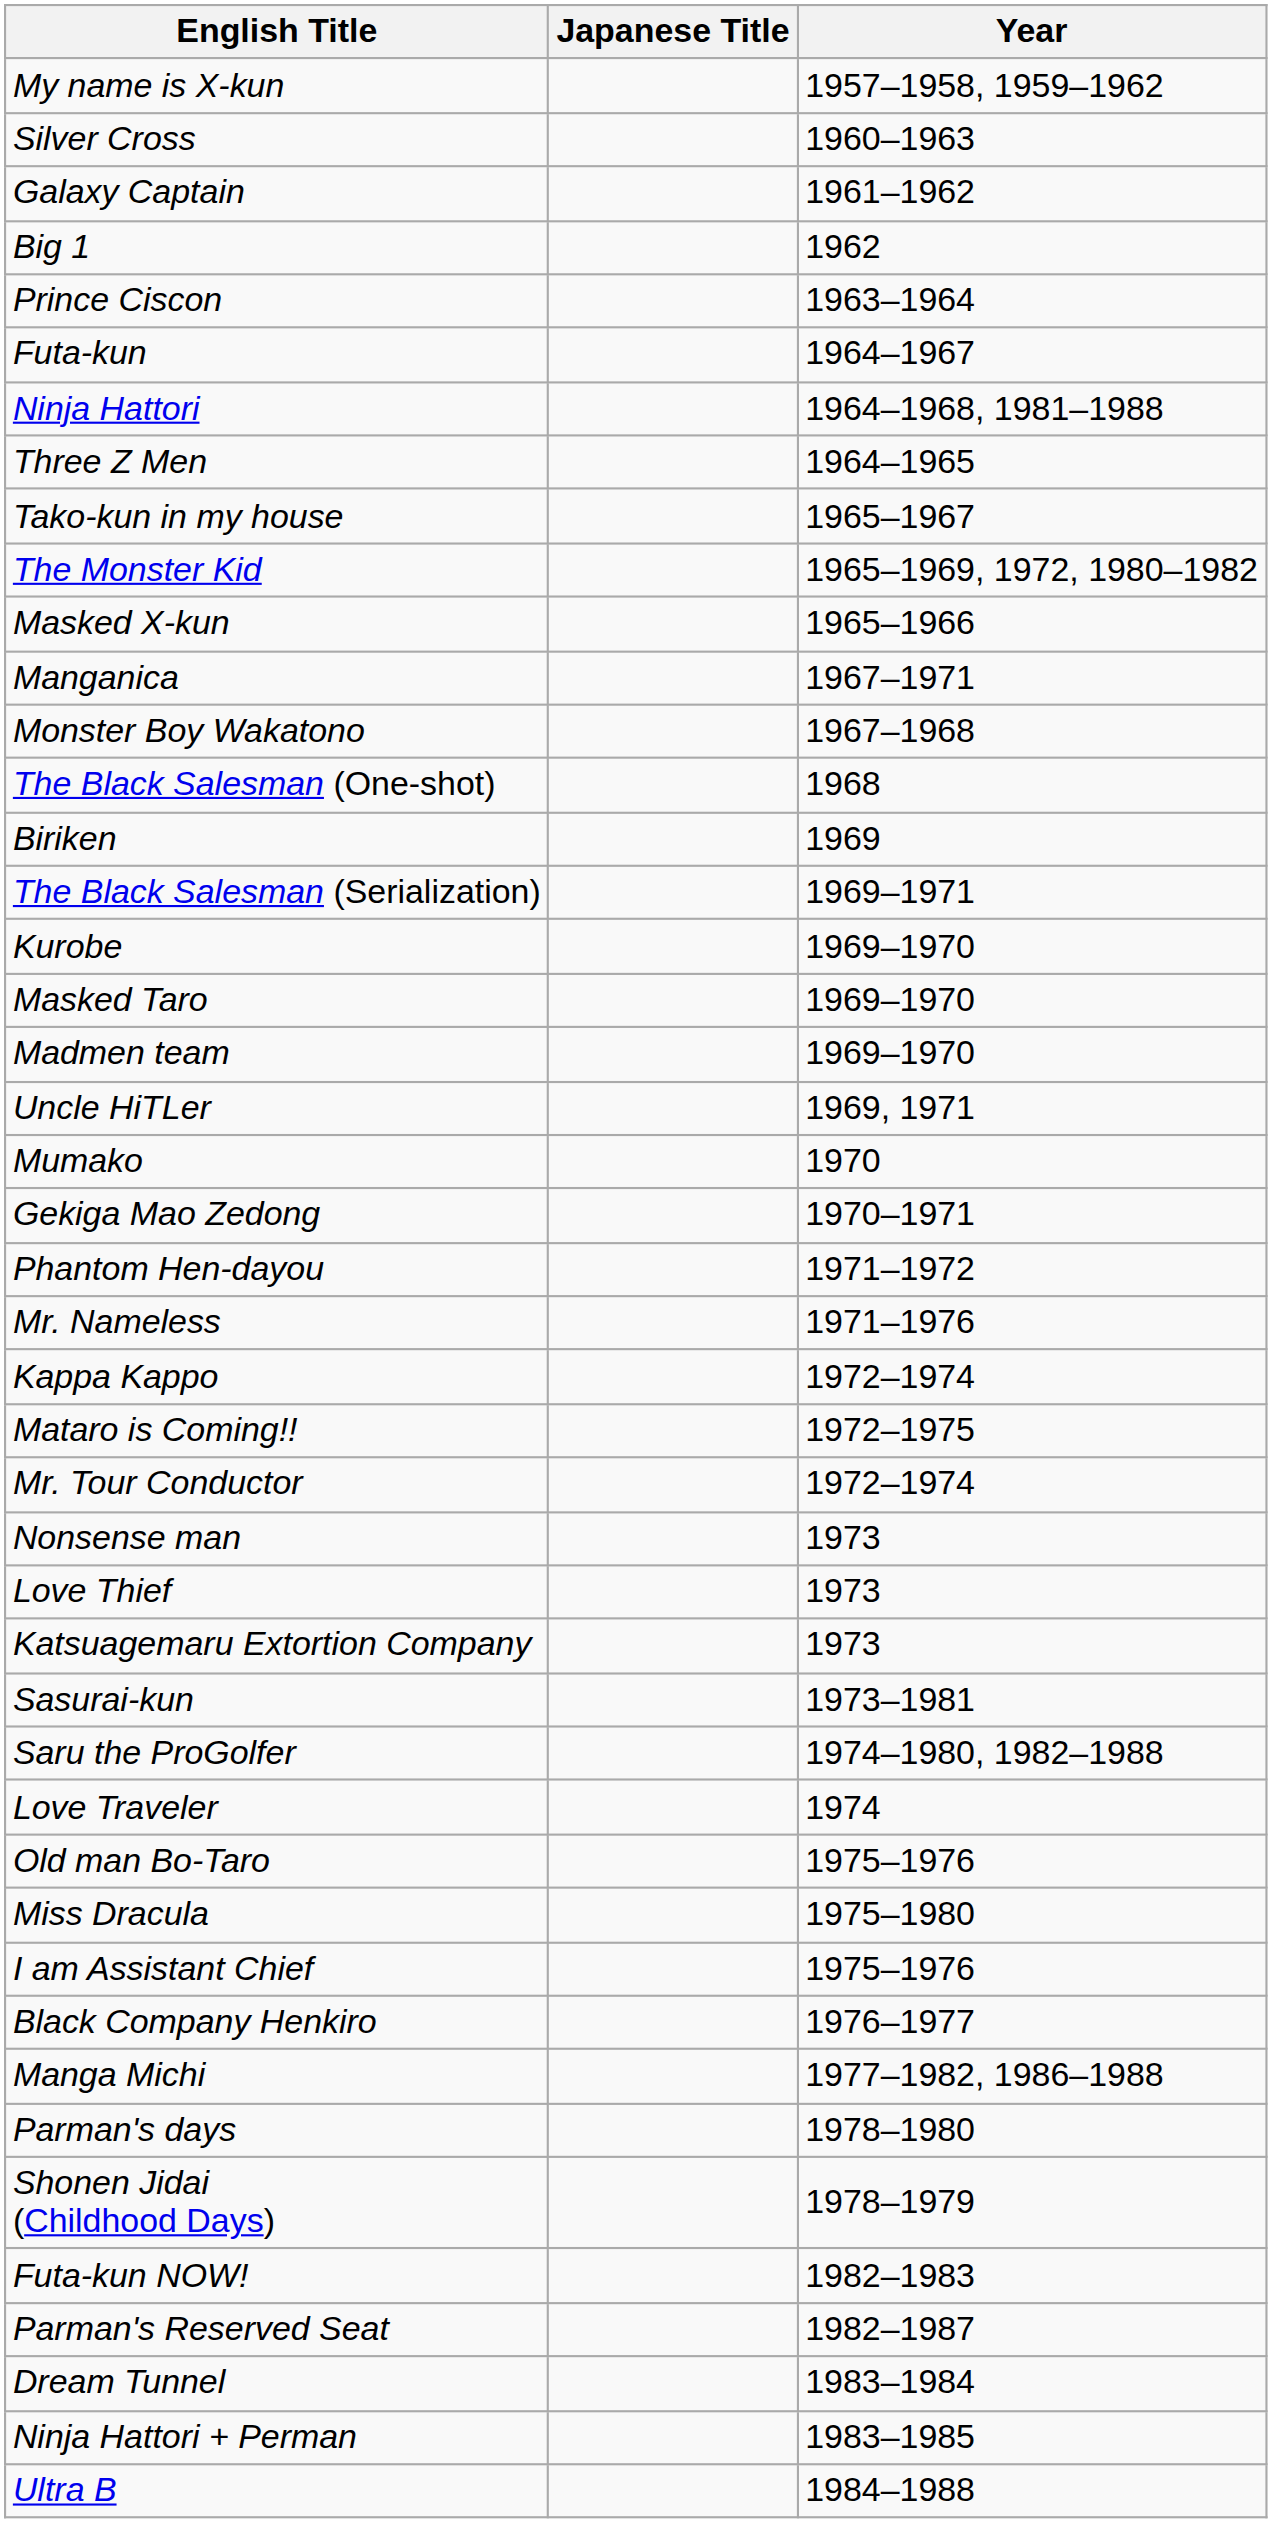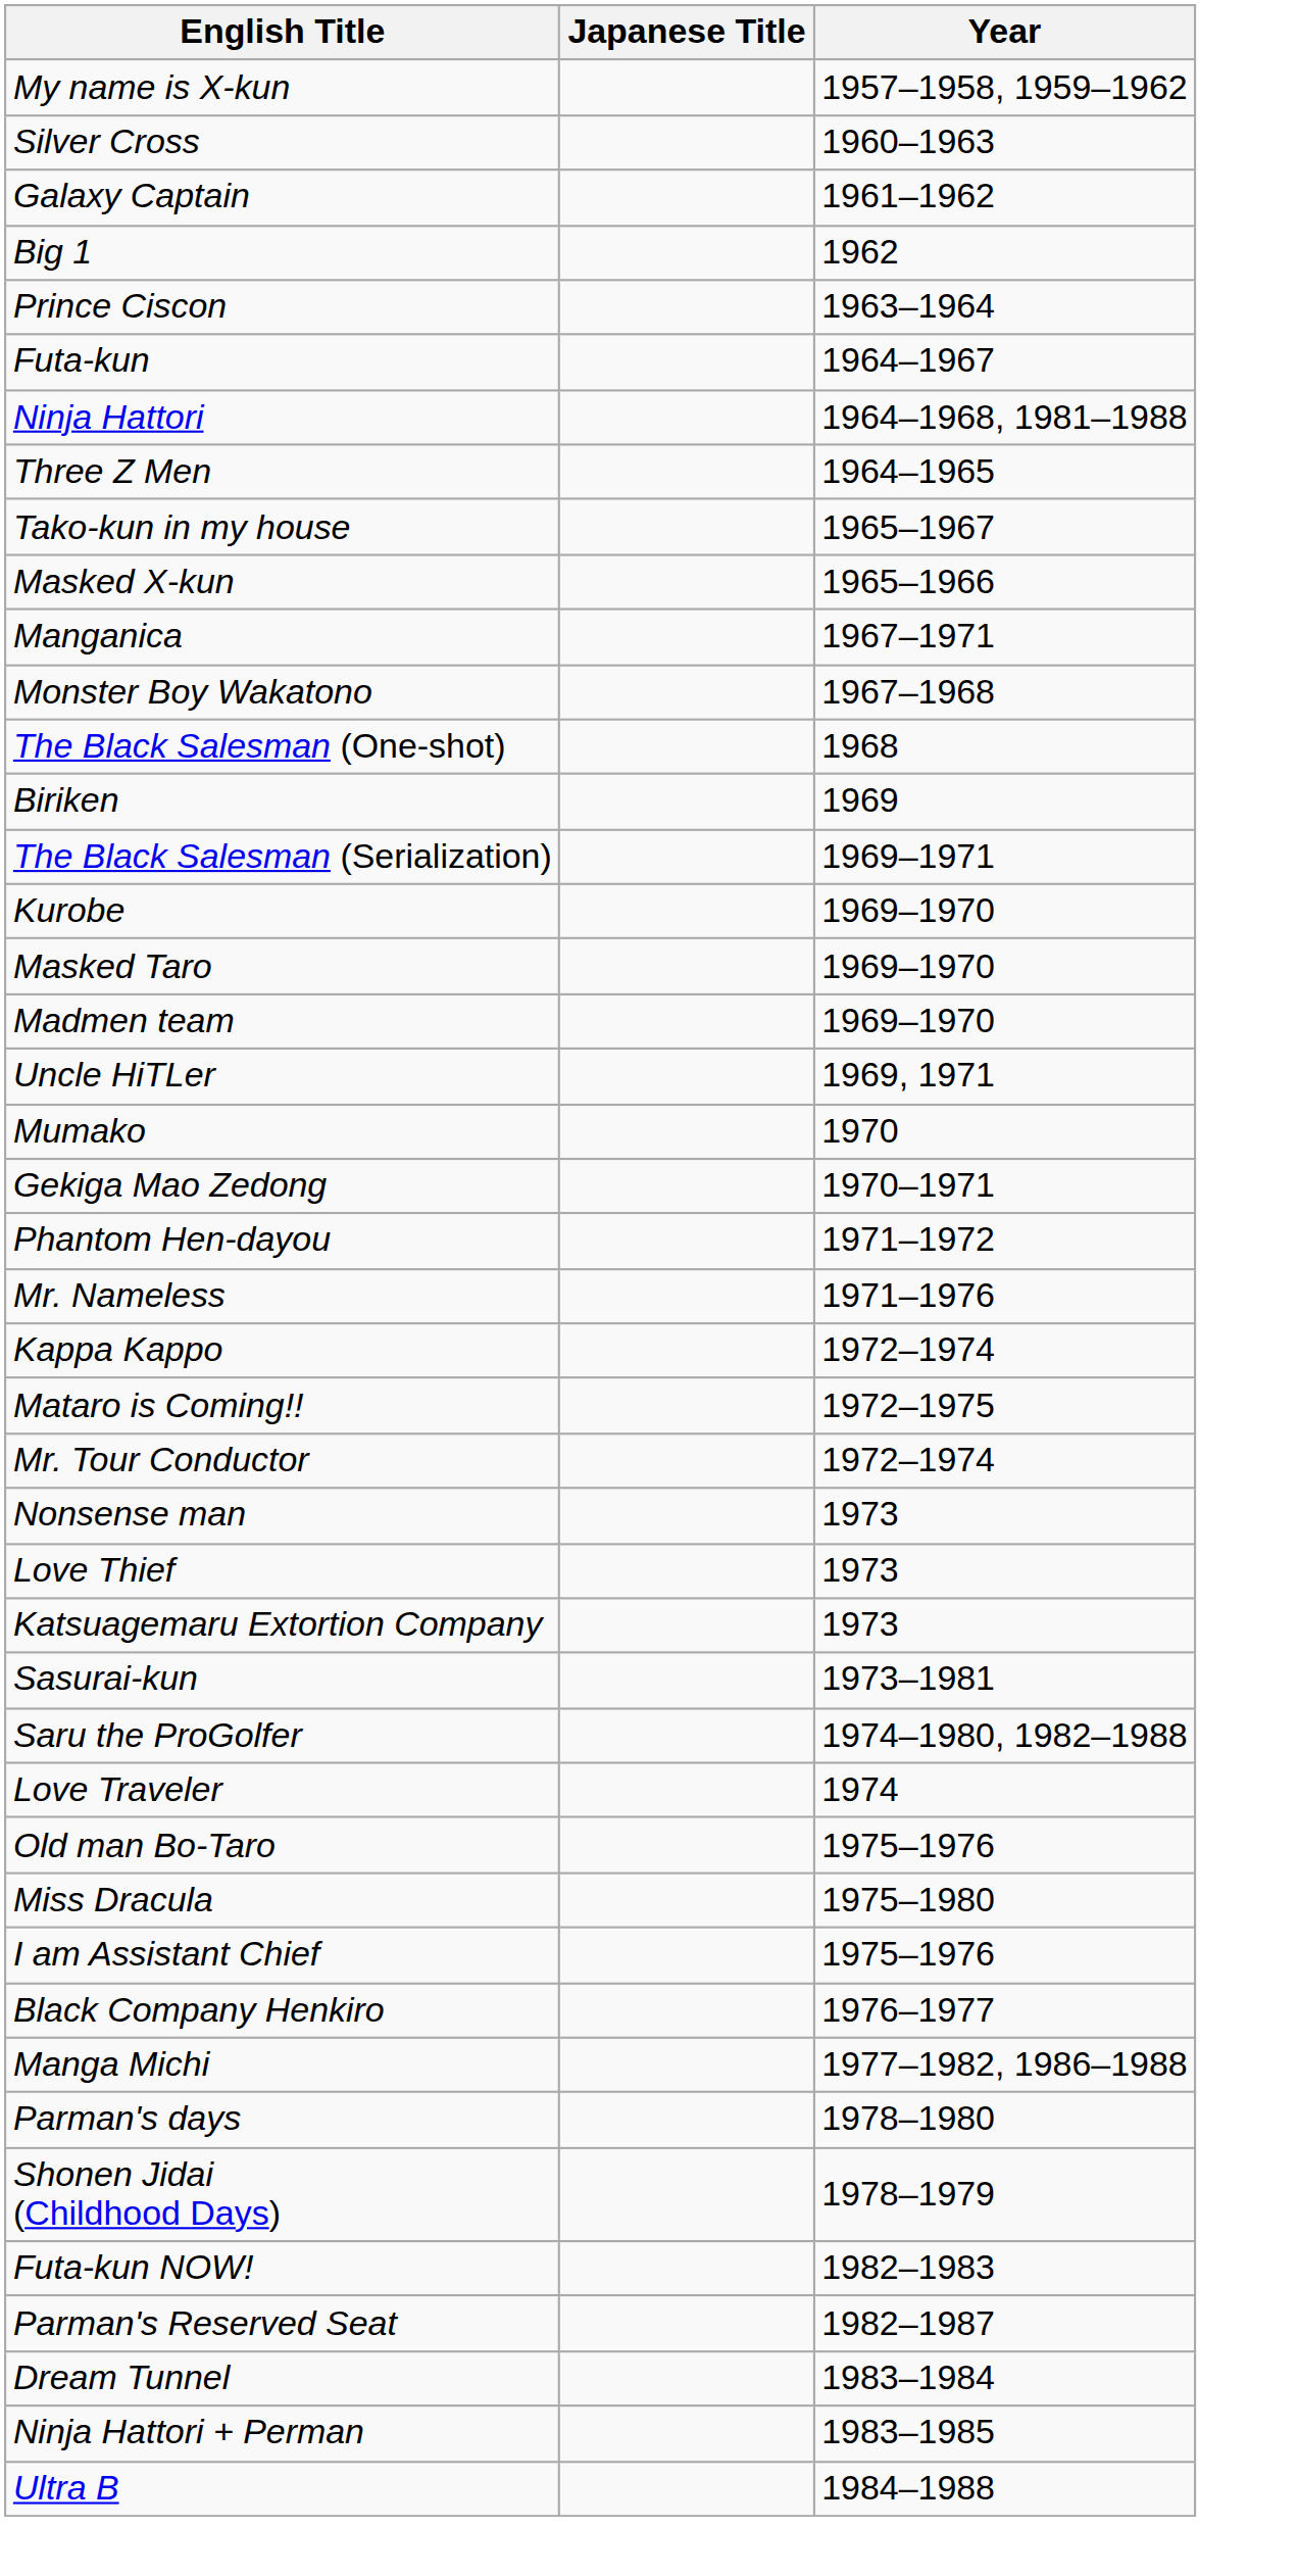 <table class="wikitable sortable">
 <tr>
 <th>English Title </th>
 <th>Japanese Title</th>
 <th>Year</th>
 </tr>
 <tr>
 <td><em>My name is X-kun</em> </td>
 <td></td>
 <td>1957–1958, 1959–1962</td>
 </tr>
 <tr>
 <td><em>Silver Cross</em></td>
 <td></td>
 <td>1960–1963</td>
 </tr>
 <tr>
 <td><em>Galaxy Captain</em> </td>
 <td></td>
 <td>1961–1962</td>
 </tr>
 <tr>
 <td><em>Big 1</em></td>
 <td></td>
 <td>1962</td>
 </tr>
 <tr>
 <td><em>Prince Ciscon</em></td>
 <td></td>
 <td>1963–1964</td>
 </tr>
 <tr>
 <td><em>Futa-kun</em></td>
 <td></td>
 <td>1964–1967</td>
 </tr>
 <tr>
 <td><em><a href='#'>Ninja Hattori</a></em></td>
 <td></td>
 <td>1964–1968, 1981–1988</td>
 </tr>
 <tr>
 <td><em>Three Z Men</em></td>
 <td></td>
 <td>1964–1965</td>
 </tr>
 <tr>
 <td><em>Tako-kun in my house</em> </td>
 <td></td>
 <td>1965–1967</td>
-</tr>
-<tr>
-<td><em><a href='#'>The Monster Kid</a></em></td>
-<td></td>
-<td>1965–1969, 1972, 1980–1982</td>
 </tr>
 <tr>
 <td><em>Masked X-kun</em> </td>
 <td></td>
 <td>1965–1966</td>
 </tr>
 <tr>
 <td><em>Manganica</em></td>
 <td></td>
 <td>1967–1971</td>
 </tr>
 <tr>
 <td><em>Monster Boy Wakatono</em> </td>
 <td></td>
 <td>1967–1968</td>
 </tr>
 <tr>
 <td><em><a href='#'>The Black Salesman</a></em> (One-shot)</td>
 <td></td>
 <td>1968</td>
 </tr>
 <tr>
 <td><em>Biriken</em></td>
 <td></td>
 <td>1969</td>
 </tr>
 <tr>
 <td><em><a href='#'>The Black Salesman</a></em> (Serialization)</td>
 <td></td>
 <td>1969–1971</td>
 </tr>
 <tr>
 <td><em>Kurobe</em></td>
 <td></td>
 <td>1969–1970</td>
 </tr>
 <tr>
 <td><em>Masked Taro</em> </td>
 <td></td>
 <td>1969–1970</td>
 </tr>
 <tr>
 <td><em>Madmen team</em> </td>
 <td></td>
 <td>1969–1970</td>
 </tr>
 <tr>
 <td><em>Uncle HiTLer</em></td>
 <td></td>
 <td>1969, 1971</td>
 </tr>
 <tr>
 <td><em>Mumako</em></td>
 <td></td>
 <td>1970</td>
 </tr>
 <tr>
 <td><em>Gekiga Mao Zedong</em></td>
 <td></td>
 <td>1970–1971</td>
 </tr>
 <tr>
 <td><em>Phantom Hen-dayou</em> </td>
 <td></td>
 <td>1971–1972</td>
 </tr>
 <tr>
 <td><em>Mr. Nameless</em> </td>
 <td></td>
 <td>1971–1976</td>
 </tr>
 <tr>
 <td><em>Kappa Kappo</em></td>
 <td></td>
 <td>1972–1974</td>
 </tr>
 <tr>
 <td><em>Mataro is Coming!!</em></td>
 <td></td>
 <td>1972–1975</td>
 </tr>
 <tr>
 <td><em>Mr. Tour Conductor</em> </td>
 <td></td>
 <td>1972–1974</td>
 </tr>
 <tr>
 <td><em>Nonsense man</em> </td>
 <td></td>
 <td>1973</td>
 </tr>
 <tr>
 <td><em>Love Thief</em></td>
 <td></td>
 <td>1973</td>
 </tr>
 <tr>
 <td><em>Katsuagemaru Extortion Company</em></td>
 <td></td>
 <td>1973</td>
 </tr>
 <tr>
 <td><em>Sasurai-kun</em></td>
 <td></td>
 <td>1973–1981</td>
 </tr>
 <tr>
 <td><em>Saru the ProGolfer</em></td>
 <td></td>
 <td>1974–1980, 1982–1988</td>
 </tr>
 <tr>
 <td><em>Love Traveler</em></td>
 <td></td>
 <td>1974</td>
 </tr>
 <tr>
 <td><em>Old man Bo-Taro</em> </td>
 <td></td>
 <td>1975–1976</td>
 </tr>
 <tr>
 <td><em>Miss Dracula</em></td>
 <td></td>
 <td>1975–1980</td>
 </tr>
 <tr>
 <td><em>I am Assistant Chief</em></td>
 <td></td>
 <td>1975–1976</td>
 </tr>
 <tr>
 <td><em>Black Company Henkiro</em></td>
 <td></td>
 <td>1976–1977</td>
 </tr>
 <tr>
 <td><em>Manga Michi</em></td>
 <td></td>
 <td>1977–1982, 1986–1988</td>
 </tr>
 <tr>
 <td><em>Parman's days</em></td>
 <td></td>
 <td>1978–1980</td>
 </tr>
 <tr>
 <td><em>Shonen Jidai</em><br>(<a href='#'>Childhood Days</a>)</td>
 <td></td>
 <td>1978–1979</td>
 </tr>
 <tr>
 <td><em>Futa-kun NOW!</em></td>
 <td></td>
 <td>1982–1983</td>
 </tr>
 <tr>
 <td><em>Parman's Reserved Seat</em></td>
 <td></td>
 <td>1982–1987</td>
 </tr>
 <tr>
 <td><em>Dream Tunnel</em></td>
 <td></td>
 <td>1983–1984</td>
 </tr>
 <tr>
 <td><em>Ninja Hattori + Perman</em></td>
 <td></td>
 <td>1983–1985</td>
 </tr>
 <tr>
 <td><em><a href='#'>Ultra B</a></em></td>
 <td></td>
 <td>1984–1988</td>
 </tr>
 </table>
